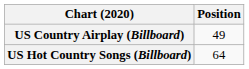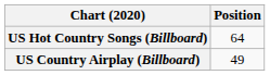 <table class="wikitable sortable plainrowheaders" style="text-align:center">
 <tr>
 <th scope="col">Chart (2020)</th>
 <th scope="col">Position</th>
 </tr>
 <tr>
+<th scope="row">US Hot Country Songs (<em>Billboard</em>)</th>
+<td>64</td>
+</tr>
+<tr>
 <th scope="row">US Country Airplay (<em>Billboard</em>)</th>
 <td>49</td>
 </tr>
-<tr>
-<th scope="row">US Hot Country Songs (<em>Billboard</em>)</th>
-<td>64</td>
-</tr>
 </table>
